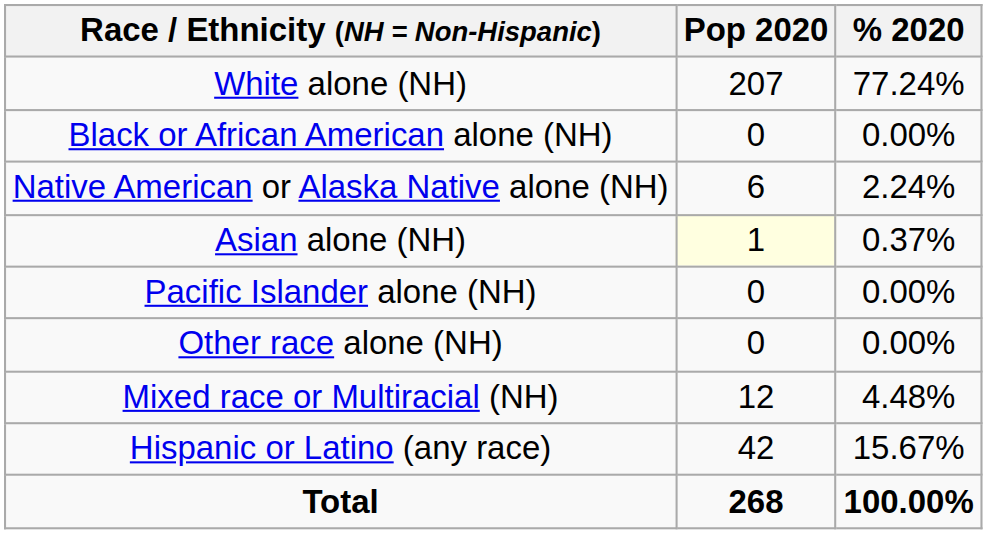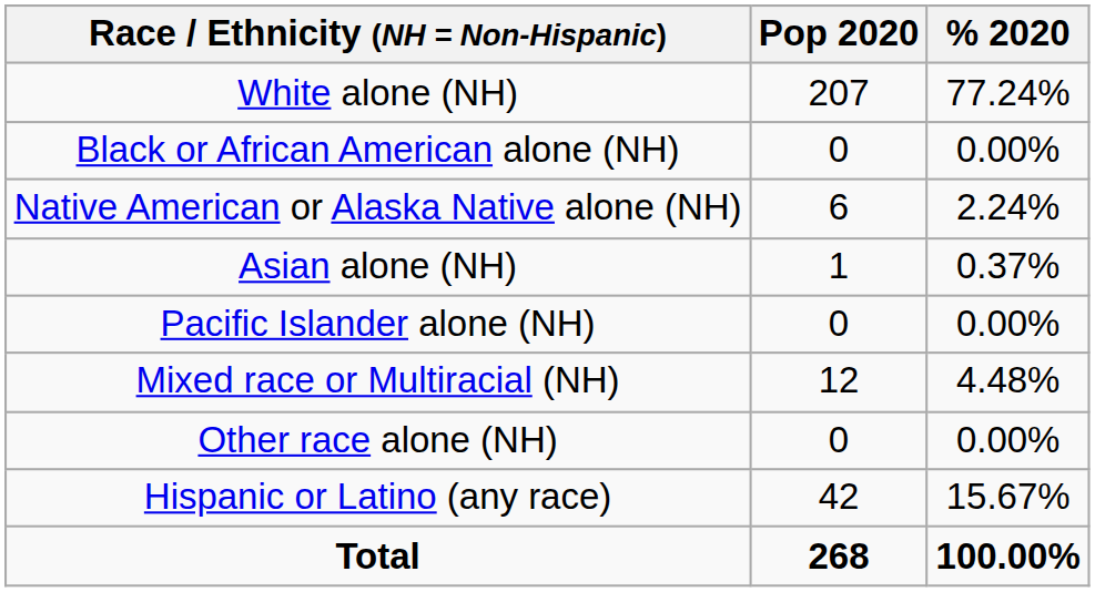 <table class="wikitable" style="text-align:center;">
 <tr>
 <th>Race / Ethnicity <small>(<em>NH = Non-Hispanic</em>)</small></th>
 <th>Pop 2020</th>
 <th>% 2020</th>
 </tr>
 <tr>
 <td><a href='#'>White</a> alone (NH)</td>
 <td>207</td>
 <td>77.24%</td>
 </tr>
 <tr>
 <td><a href='#'>Black or African American</a> alone (NH)</td>
 <td>0</td>
 <td>0.00%</td>
 </tr>
 <tr>
 <td><a href='#'>Native American</a> or <a href='#'>Alaska Native</a> alone (NH)</td>
 <td>6</td>
 <td>2.24%</td>
 </tr>
 <tr>
 <td><a href='#'>Asian</a> alone (NH)</td>
-<td style="background: lightyellow;">1</td>
+<td>1</td>
 <td>0.37%</td>
 </tr>
 <tr>
 <td><a href='#'>Pacific Islander</a> alone (NH)</td>
 <td>0</td>
 <td>0.00%</td>
 </tr>
 <tr>
+<td><a href='#'>Mixed race or Multiracial</a> (NH)</td>
+<td>12</td>
+<td>4.48%</td>
+</tr>
+<tr>
 <td><a href='#'>Other race</a> alone (NH)</td>
 <td>0</td>
 <td>0.00%</td>
-</tr>
-<tr>
-<td><a href='#'>Mixed race or Multiracial</a> (NH)</td>
-<td>12</td>
-<td>4.48%</td>
 </tr>
 <tr>
 <td><a href='#'>Hispanic or Latino</a> (any race)</td>
 <td>42</td>
 <td>15.67%</td>
 </tr>
 <tr>
 <td><strong>Total</strong></td>
 <td><strong>268</strong></td>
 <td><strong>100.00%</strong></td>
 </tr>
 </table>
